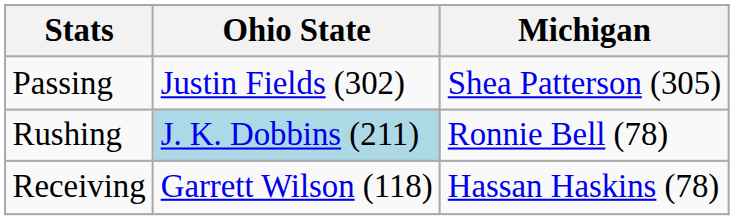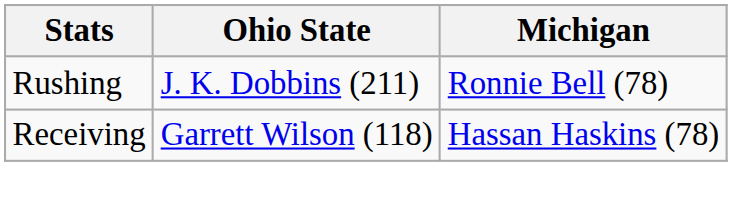 <table class="wikitable">
 <tr>
 <th>Stats</th>
 <th>Ohio State</th>
 <th>Michigan</th>
 </tr>
 <tr>
-<td>Passing</td>
-<td><a href='#'>Justin Fields</a> (302)</td>
-<td><a href='#'>Shea Patterson</a> (305)</td>
-</tr>
-<tr>
 <td>Rushing</td>
-<td style="background: lightblue;"><a href='#'>J. K. Dobbins</a> (211)</td>
+<td><a href='#'>J. K. Dobbins</a> (211)</td>
 <td><a href='#'>Ronnie Bell</a> (78)</td>
 </tr>
 <tr>
 <td>Receiving</td>
 <td><a href='#'>Garrett Wilson</a> (118)</td>
 <td><a href='#'>Hassan Haskins</a> (78)</td>
 </tr>
 </table>
